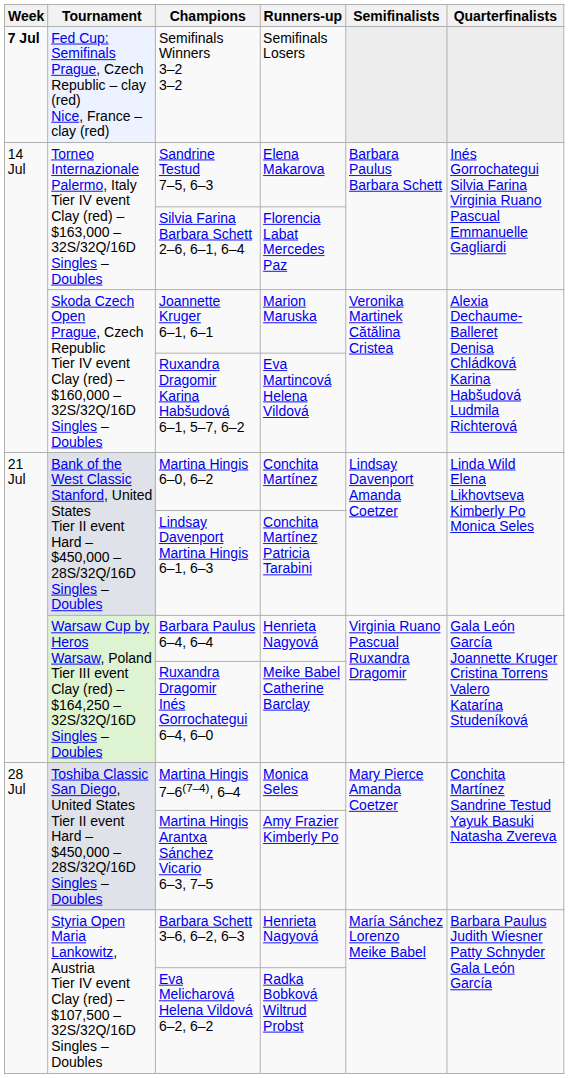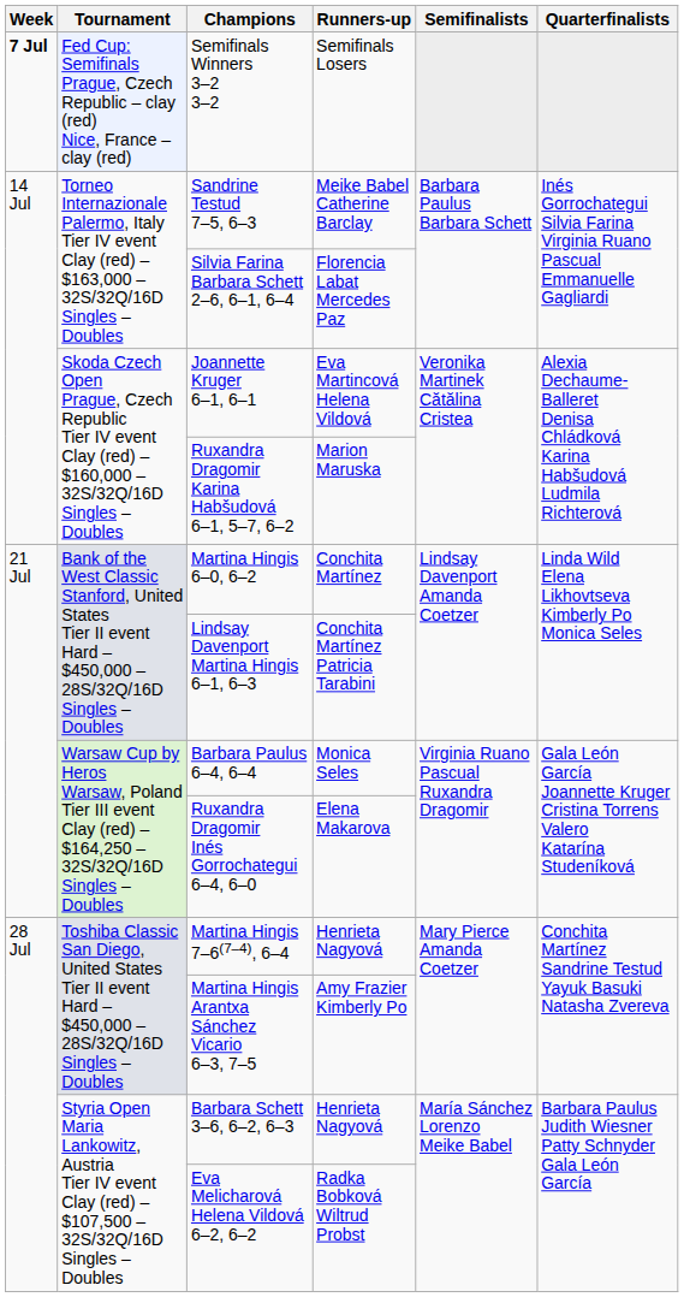 <table class=wikitable style=font-size:95%>
 <tr>
 <th style="width:48px;">Week</th>
 <th style="width:248px;">Tournament</th>
 <th style="width:200px;">Champions</th>
 <th style="width:200px;">Runners-up</th>
 <th style="width:190px;">Semifinalists</th>
 <th style="width:190px;">Quarterfinalists</th>
 </tr>
 <tr valign=top>
 <td><strong>7 Jul</strong></td>
 <td bgcolor=#ECF2FF><a href='#'>Fed Cup: Semifinals</a> <br> <a href='#'>Prague</a>, Czech Republic – clay (red) <br> <a href='#'>Nice</a>, France – clay (red)</td>
 <td>Semifinals Winners <br> 3–2 <br> 3–2</td>
 <td>Semifinals Losers <br><br></td>
 <td bgcolor=#ededed></td>
 <td bgcolor=#ededed></td>
 </tr>
 <tr valign="top">
 <td rowspan=4>14 Jul</td>
 <td rowspan=2><a href='#'>Torneo Internazionale</a><br> <a href='#'>Palermo</a>, Italy <br> Tier IV event <br> Clay (red) – $163,000 – 32S/32Q/16D<br> <a href='#'>Singles</a> – <a href='#'>Doubles</a></td>
 <td> <a href='#'>Sandrine Testud</a><br>7–5, 6–3</td>
-<td> <a href='#'>Elena Makarova</a></td>
+<td> <a href='#'>Meike Babel</a> <br>  <a href='#'>Catherine Barclay</a></td>
 <td rowspan=2>  <a href='#'>Barbara Paulus</a><br> <a href='#'>Barbara Schett</a></td>
 <td rowspan=2> <a href='#'>Inés Gorrochategui</a><br> <a href='#'>Silvia Farina</a><br> <a href='#'>Virginia Ruano Pascual</a><br> <a href='#'>Emmanuelle Gagliardi</a></td>
 </tr>
 <tr valign="top">
 <td> <a href='#'>Silvia Farina</a> <br>  <a href='#'>Barbara Schett</a> <br> 2–6, 6–1, 6–4</td>
 <td> <a href='#'>Florencia Labat</a> <br>  <a href='#'>Mercedes Paz</a></td>
 </tr>
 <tr valign=top>
 <td rowspan=2><a href='#'>Skoda Czech Open</a><br> <a href='#'>Prague</a>, Czech Republic <br> Tier IV event <br> Clay (red) – $160,000 – 32S/32Q/16D<br> <a href='#'>Singles</a> – <a href='#'>Doubles</a></td>
 <td> <a href='#'>Joannette Kruger</a><br>6–1, 6–1</td>
-<td> <a href='#'>Marion Maruska</a></td>
+<td> <a href='#'>Eva Martincová</a> <br>  <a href='#'>Helena Vildová</a></td>
 <td rowspan=2>  <a href='#'>Veronika Martinek</a><br> <a href='#'>Cătălina Cristea</a></td>
 <td rowspan=2> <a href='#'>Alexia Dechaume-Balleret</a><br> <a href='#'>Denisa Chládková</a><br> <a href='#'>Karina Habšudová</a><br> <a href='#'>Ludmila Richterová</a></td>
 </tr>
 <tr valign="top">
 <td> <a href='#'>Ruxandra Dragomir</a> <br>  <a href='#'>Karina Habšudová</a> <br> 6–1, 5–7, 6–2</td>
-<td> <a href='#'>Eva Martincová</a> <br>  <a href='#'>Helena Vildová</a></td>
+<td> <a href='#'>Marion Maruska</a></td>
 </tr>
 <tr valign=top>
 <td rowspan=4>21 Jul</td>
 <td rowspan=2 bgcolor=#dfe2e9><a href='#'>Bank of the West Classic</a><br> <a href='#'>Stanford</a>, United States <br> Tier II event <br> Hard – $450,000 – 28S/32Q/16D<br> <a href='#'>Singles</a> – <a href='#'>Doubles</a></td>
 <td> <a href='#'>Martina Hingis</a><br>6–0, 6–2</td>
 <td> <a href='#'>Conchita Martínez</a></td>
 <td rowspan=2>  <a href='#'>Lindsay Davenport</a><br> <a href='#'>Amanda Coetzer</a></td>
 <td rowspan=2> <a href='#'>Linda Wild</a><br> <a href='#'>Elena Likhovtseva</a><br> <a href='#'>Kimberly Po</a><br> <a href='#'>Monica Seles</a></td>
 </tr>
 <tr valign="top">
 <td> <a href='#'>Lindsay Davenport</a> <br>  <a href='#'>Martina Hingis</a> <br> 6–1, 6–3</td>
 <td> <a href='#'>Conchita Martínez</a> <br>  <a href='#'>Patricia Tarabini</a></td>
 </tr>
 <tr valign=top>
 <td rowspan=2 bgcolor=#DDF3D1><a href='#'>Warsaw Cup by Heros</a><br> <a href='#'>Warsaw</a>, Poland <br> Tier III event <br> Clay (red) – $164,250 – 32S/32Q/16D<br> <a href='#'>Singles</a> – <a href='#'>Doubles</a></td>
 <td> <a href='#'>Barbara Paulus</a><br>6–4, 6–4</td>
-<td> <a href='#'>Henrieta Nagyová</a></td>
+<td> <a href='#'>Monica Seles</a></td>
 <td rowspan=2>  <a href='#'>Virginia Ruano Pascual</a><br> <a href='#'>Ruxandra Dragomir</a></td>
 <td rowspan=2> <a href='#'>Gala León García</a><br> <a href='#'>Joannette Kruger</a><br> <a href='#'>Cristina Torrens Valero</a><br> <a href='#'>Katarína Studeníková</a></td>
 </tr>
 <tr valign="top">
 <td> <a href='#'>Ruxandra Dragomir</a> <br>  <a href='#'>Inés Gorrochategui</a> <br> 6–4, 6–0</td>
-<td> <a href='#'>Meike Babel</a> <br>  <a href='#'>Catherine Barclay</a></td>
+<td> <a href='#'>Elena Makarova</a></td>
 </tr>
 <tr valign=top>
 <td rowspan=4>28 Jul</td>
 <td rowspan=2 bgcolor=#dfe2e9><a href='#'>Toshiba Classic</a><br> <a href='#'>San Diego</a>, United States <br> Tier II event <br> Hard – $450,000 – 28S/32Q/16D<br> <a href='#'>Singles</a> – <a href='#'>Doubles</a></td>
 <td> <a href='#'>Martina Hingis</a><br>7–6<sup>(7–4)</sup>, 6–4</td>
-<td> <a href='#'>Monica Seles</a></td>
+<td> <a href='#'>Henrieta Nagyová</a></td>
 <td rowspan=2>  <a href='#'>Mary Pierce</a><br> <a href='#'>Amanda Coetzer</a></td>
 <td rowspan=2> <a href='#'>Conchita Martínez</a><br> <a href='#'>Sandrine Testud</a><br> <a href='#'>Yayuk Basuki</a><br> <a href='#'>Natasha Zvereva</a></td>
 </tr>
 <tr valign="top">
 <td> <a href='#'>Martina Hingis</a> <br>  <a href='#'>Arantxa Sánchez Vicario</a> <br> 6–3, 7–5</td>
 <td> <a href='#'>Amy Frazier</a> <br>  <a href='#'>Kimberly Po</a></td>
 </tr>
 <tr valign=top>
 <td rowspan=2><a href='#'>Styria Open</a><br> <a href='#'>Maria Lankowitz</a>, Austria <br> Tier IV event <br> Clay (red) – $107,500 – 32S/32Q/16D<br>Singles – Doubles</td>
 <td> <a href='#'>Barbara Schett</a><br>3–6, 6–2, 6–3</td>
 <td> <a href='#'>Henrieta Nagyová</a></td>
 <td rowspan=2>  <a href='#'>María Sánchez Lorenzo</a><br> <a href='#'>Meike Babel</a></td>
 <td rowspan=2> <a href='#'>Barbara Paulus</a><br> <a href='#'>Judith Wiesner</a><br> <a href='#'>Patty Schnyder</a><br> <a href='#'>Gala León García</a></td>
 </tr>
 <tr valign="top">
 <td> <a href='#'>Eva Melicharová</a> <br>  <a href='#'>Helena Vildová</a> <br> 6–2, 6–2</td>
 <td> <a href='#'>Radka Bobková</a> <br>  <a href='#'>Wiltrud Probst</a></td>
 </tr>
 </table>
